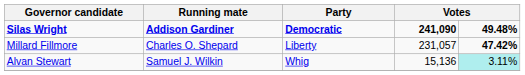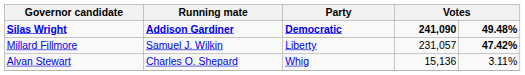 <table class=wikitable>
 <tr bgcolor=lightgrey>
 <th width="20%">Governor candidate</th>
 <th width="20%">Running mate</th>
 <th width="16%">Party</th>
 <th width="18%" colspan="2">Votes</th>
 </tr>
 <tr>
 <td><strong><a href='#'>Silas Wright</a></strong></td>
 <td><strong><a href='#'>Addison Gardiner</a></strong></td>
 <td><strong><a href='#'>Democratic</a></strong></td>
 <td align="right"><strong>241,090</strong></td>
 <td align="right"><strong>49.48%</strong></td>
 </tr>
 <tr>
 <td><a href='#'>Millard Fillmore</a></td>
-<td><a href='#'>Charles O. Shepard</a></td>
+<td><a href='#'>Samuel J. Wilkin</a></td>
 <td><a href='#'>Liberty</a></td>
 <td align="right">231,057</td>
 <td align="right"><strong>47.42%</strong></td>
 </tr>
 <tr>
 <td><a href='#'>Alvan Stewart</a></td>
-<td><a href='#'>Samuel J. Wilkin</a></td>
+<td><a href='#'>Charles O. Shepard</a></td>
 <td><a href='#'>Whig</a></td>
 <td align="right">15,136</td>
-<td align="right" style="background: paleturquoise;">3.11%</td>
+<td align="right">3.11%</td>
 </tr>
 <tr>
 </tr>
 </table>
